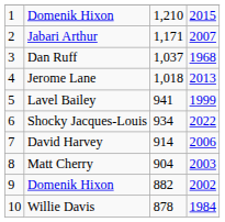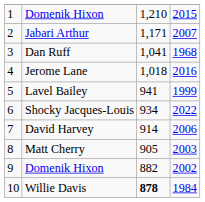 <table class="wikitable">
 <tr>
 </tr>
 <tr>
 <td>1</td>
 <td><a href='#'>Domenik Hixon</a></td>
 <td>1,210</td>
 <td><a href='#'>2015</a></td>
 </tr>
 <tr>
 <td>2</td>
 <td><a href='#'>Jabari Arthur</a></td>
 <td>1,171</td>
 <td><a href='#'>2007</a></td>
 </tr>
 <tr>
 <td>3</td>
 <td>Dan Ruff</td>
-<td>1,037</td>
+<td>1,041</td>
 <td><a href='#'>1968</a></td>
 </tr>
 <tr>
 <td>4</td>
 <td>Jerome Lane</td>
 <td>1,018</td>
-<td><a href='#'>2013</a></td>
+<td><a href='#'>2016</a></td>
 </tr>
 <tr>
 <td>5</td>
 <td>Lavel Bailey</td>
 <td>941</td>
 <td><a href='#'>1999</a></td>
 </tr>
 <tr>
 <td>6</td>
 <td>Shocky Jacques-Louis</td>
 <td>934</td>
 <td><a href='#'>2022</a></td>
 </tr>
 <tr>
 <td>7</td>
 <td>David Harvey</td>
 <td>914</td>
 <td><a href='#'>2006</a></td>
 </tr>
 <tr>
 <td>8</td>
 <td>Matt Cherry</td>
-<td>904</td>
+<td>905</td>
 <td><a href='#'>2003</a></td>
 </tr>
 <tr>
 <td>9</td>
 <td><a href='#'>Domenik Hixon</a></td>
 <td>882</td>
 <td><a href='#'>2002</a></td>
 </tr>
 <tr>
 <td>10</td>
 <td>Willie Davis</td>
-<td>878</td>
+<td><strong>878</strong></td>
 <td><a href='#'>1984</a></td>
 </tr>
 </table>
